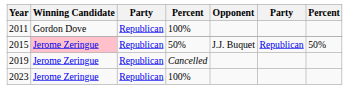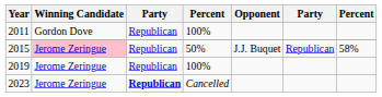 <table class="wikitable" style="margin:0.5em auto; font-size:95%;">
 <tr>
 <th>Year</th>
 <th>Winning Candidate</th>
 <th>Party</th>
 <th>Percent</th>
 <th>Opponent</th>
 <th>Party</th>
 <th>Percent</th>
 </tr>
 <tr>
 <td>2011</td>
 <td>Gordon Dove</td>
 <td><a href='#'>Republican</a></td>
 <td>100%</td>
 <td></td>
 <td></td>
 <td></td>
 </tr>
 <tr>
 </tr>
 <tr>
 <td>2015</td>
 <td style="background: pink;"><a href='#'>Jerome Zeringue</a></td>
 <td><a href='#'>Republican</a></td>
 <td>50%</td>
 <td>J.J. Buquet</td>
 <td><a href='#'>Republican</a></td>
-<td>50% </td>
+<td>58% </td>
 </tr>
 <tr>
 <td>2019</td>
 <td><a href='#'>Jerome Zeringue</a></td>
 <td><a href='#'>Republican</a></td>
-<td><em>Cancelled</em></td>
+<td>100%</td>
 <td></td>
 <td></td>
 <td></td>
 </tr>
 <tr>
 <td>2023</td>
 <td><a href='#'>Jerome Zeringue</a></td>
-<td><a href='#'>Republican</a></td>
-<td>100%</td>
+<td><strong><a href='#'>Republican</a></strong></td>
+<td><em>Cancelled</em></td>
 <td></td>
 <td></td>
 <td></td>
 </tr>
 </table>
